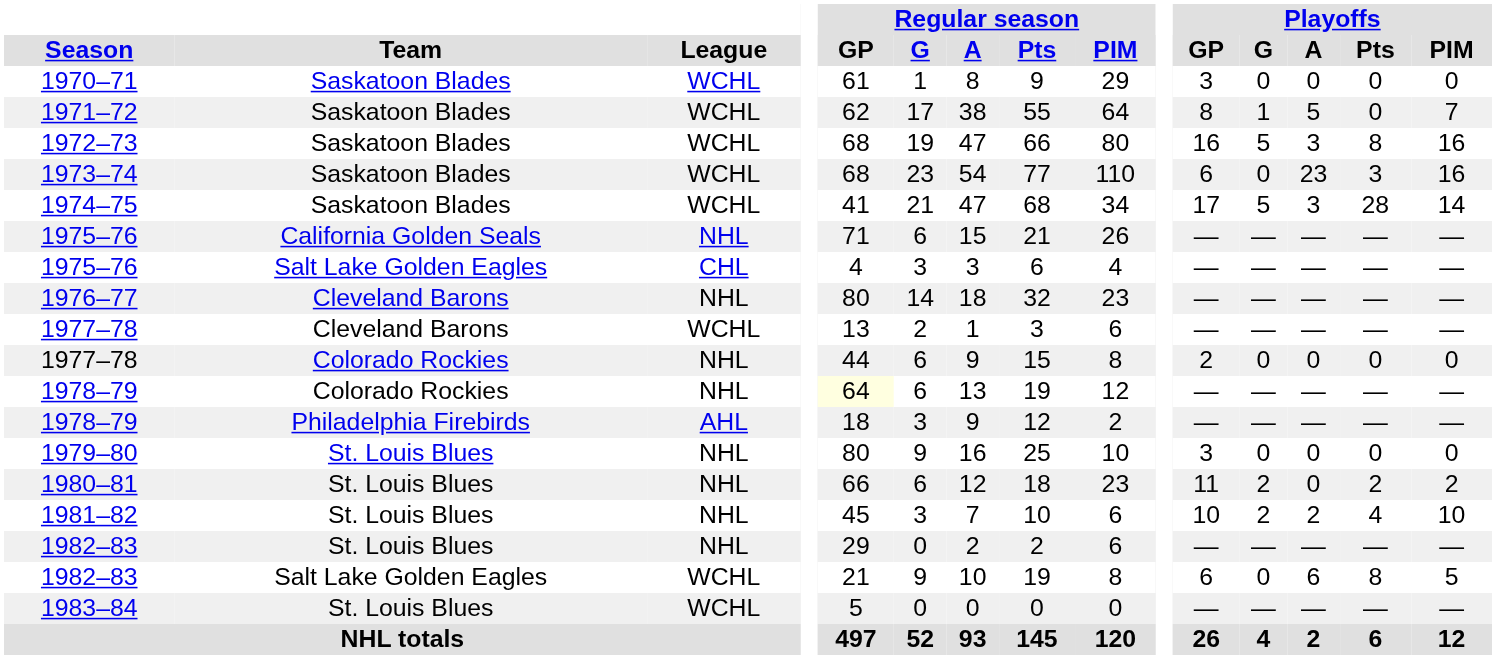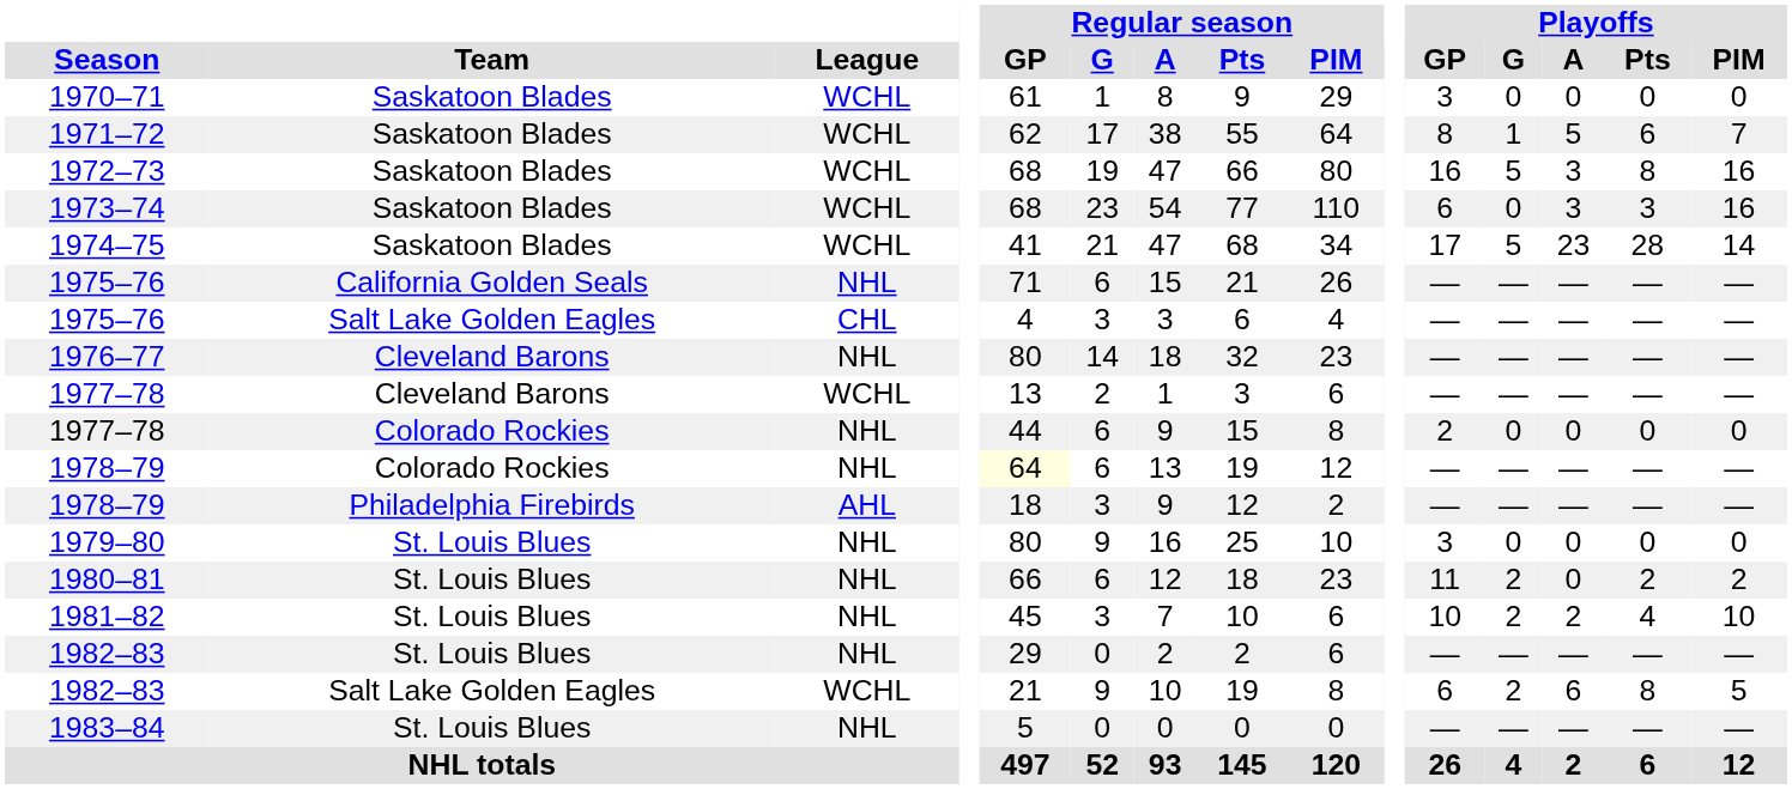 <table border="0" cellpadding="1" cellspacing="0" style="text-align:center; width:60em">
 <tr bgcolor="#e0e0e0">
 <th colspan="3" bgcolor="#ffffff"> </th>
 <th rowspan="99" bgcolor="#ffffff"> </th>
 <th colspan="5"><a href='#'>Regular season</a></th>
 <th rowspan="99" bgcolor="#ffffff"> </th>
 <th colspan="5"><a href='#'>Playoffs</a></th>
 </tr>
 <tr bgcolor="#e0e0e0">
 <th><a href='#'>Season</a></th>
 <th>Team</th>
 <th>League</th>
 <th>GP</th>
 <th><a href='#'>G</a></th>
 <th><a href='#'>A</a></th>
 <th><a href='#'>Pts</a></th>
 <th><a href='#'>PIM</a></th>
 <th>GP</th>
 <th>G</th>
 <th>A</th>
 <th>Pts</th>
 <th>PIM</th>
 </tr>
 <tr>
 <td><a href='#'>1970–71</a></td>
 <td><a href='#'>Saskatoon Blades</a></td>
 <td><a href='#'>WCHL</a></td>
 <td>61</td>
 <td>1</td>
 <td>8</td>
 <td>9</td>
 <td>29</td>
 <td>3</td>
 <td>0</td>
 <td>0</td>
 <td>0</td>
 <td>0</td>
 </tr>
 <tr style="background:#f0f0f0;">
 <td><a href='#'>1971–72</a></td>
 <td>Saskatoon Blades</td>
 <td>WCHL</td>
 <td>62</td>
 <td>17</td>
 <td>38</td>
 <td>55</td>
 <td>64</td>
 <td>8</td>
 <td>1</td>
 <td>5</td>
-<td>0</td>
+<td>6</td>
 <td>7</td>
 </tr>
 <tr>
 <td><a href='#'>1972–73</a></td>
 <td>Saskatoon Blades</td>
 <td>WCHL</td>
 <td>68</td>
 <td>19</td>
 <td>47</td>
 <td>66</td>
 <td>80</td>
 <td>16</td>
 <td>5</td>
 <td>3</td>
 <td>8</td>
 <td>16</td>
 </tr>
 <tr style="background:#f0f0f0;">
 <td><a href='#'>1973–74</a></td>
 <td>Saskatoon Blades</td>
 <td>WCHL</td>
 <td>68</td>
 <td>23</td>
 <td>54</td>
 <td>77</td>
 <td>110</td>
 <td>6</td>
 <td>0</td>
-<td>23</td>
+<td>3</td>
 <td>3</td>
 <td>16</td>
 </tr>
 <tr>
 <td><a href='#'>1974–75</a></td>
 <td>Saskatoon Blades</td>
 <td>WCHL</td>
 <td>41</td>
 <td>21</td>
 <td>47</td>
 <td>68</td>
 <td>34</td>
 <td>17</td>
 <td>5</td>
-<td>3</td>
+<td>23</td>
 <td>28</td>
 <td>14</td>
 </tr>
 <tr style="background:#f0f0f0;">
 <td><a href='#'>1975–76</a></td>
 <td><a href='#'>California Golden Seals</a></td>
 <td><a href='#'>NHL</a></td>
 <td>71</td>
 <td>6</td>
 <td>15</td>
 <td>21</td>
 <td>26</td>
 <td>—</td>
 <td>—</td>
 <td>—</td>
 <td>—</td>
 <td>—</td>
 </tr>
 <tr>
 <td><a href='#'>1975–76</a></td>
 <td><a href='#'>Salt Lake Golden Eagles</a></td>
 <td><a href='#'>CHL</a></td>
 <td>4</td>
 <td>3</td>
 <td>3</td>
 <td>6</td>
 <td>4</td>
 <td>—</td>
 <td>—</td>
 <td>—</td>
 <td>—</td>
 <td>—</td>
 </tr>
 <tr style="background:#f0f0f0;">
 <td><a href='#'>1976–77</a></td>
 <td><a href='#'>Cleveland Barons</a></td>
 <td>NHL</td>
 <td>80</td>
 <td>14</td>
 <td>18</td>
 <td>32</td>
 <td>23</td>
 <td>—</td>
 <td>—</td>
 <td>—</td>
 <td>—</td>
 <td>—</td>
 </tr>
 <tr>
 <td><a href='#'>1977–78</a></td>
 <td>Cleveland Barons</td>
 <td>WCHL</td>
 <td>13</td>
 <td>2</td>
 <td>1</td>
 <td>3</td>
 <td>6</td>
 <td>—</td>
 <td>—</td>
 <td>—</td>
 <td>—</td>
 <td>—</td>
 </tr>
 <tr style="background:#f0f0f0;">
 <td>1977–78</td>
 <td><a href='#'>Colorado Rockies</a></td>
 <td>NHL</td>
 <td>44</td>
 <td>6</td>
 <td>9</td>
 <td>15</td>
 <td>8</td>
 <td>2</td>
 <td>0</td>
 <td>0</td>
 <td>0</td>
 <td>0</td>
 </tr>
 <tr>
 <td><a href='#'>1978–79</a></td>
 <td>Colorado Rockies</td>
 <td>NHL</td>
 <td style="background: lightyellow;">64</td>
 <td>6</td>
 <td>13</td>
 <td>19</td>
 <td>12</td>
 <td>—</td>
 <td>—</td>
 <td>—</td>
 <td>—</td>
 <td>—</td>
 </tr>
 <tr style="background:#f0f0f0;">
 <td><a href='#'>1978–79</a></td>
 <td><a href='#'>Philadelphia Firebirds</a></td>
 <td><a href='#'>AHL</a></td>
 <td>18</td>
 <td>3</td>
 <td>9</td>
 <td>12</td>
 <td>2</td>
 <td>—</td>
 <td>—</td>
 <td>—</td>
 <td>—</td>
 <td>—</td>
 </tr>
 <tr>
 <td><a href='#'>1979–80</a></td>
 <td><a href='#'>St. Louis Blues</a></td>
 <td>NHL</td>
 <td>80</td>
 <td>9</td>
 <td>16</td>
 <td>25</td>
 <td>10</td>
 <td>3</td>
 <td>0</td>
 <td>0</td>
 <td>0</td>
 <td>0</td>
 </tr>
 <tr style="background:#f0f0f0;">
 <td><a href='#'>1980–81</a></td>
 <td>St. Louis Blues</td>
 <td>NHL</td>
 <td>66</td>
 <td>6</td>
 <td>12</td>
 <td>18</td>
 <td>23</td>
 <td>11</td>
 <td>2</td>
 <td>0</td>
 <td>2</td>
 <td>2</td>
 </tr>
 <tr>
 <td><a href='#'>1981–82</a></td>
 <td>St. Louis Blues</td>
 <td>NHL</td>
 <td>45</td>
 <td>3</td>
 <td>7</td>
 <td>10</td>
 <td>6</td>
 <td>10</td>
 <td>2</td>
 <td>2</td>
 <td>4</td>
 <td>10</td>
 </tr>
 <tr style="background:#f0f0f0;">
 <td><a href='#'>1982–83</a></td>
 <td>St. Louis Blues</td>
 <td>NHL</td>
 <td>29</td>
 <td>0</td>
 <td>2</td>
 <td>2</td>
 <td>6</td>
 <td>—</td>
 <td>—</td>
 <td>—</td>
 <td>—</td>
 <td>—</td>
 </tr>
 <tr>
 <td><a href='#'>1982–83</a></td>
 <td>Salt Lake Golden Eagles</td>
 <td>WCHL</td>
 <td>21</td>
 <td>9</td>
 <td>10</td>
 <td>19</td>
 <td>8</td>
 <td>6</td>
-<td>0</td>
+<td>2</td>
 <td>6</td>
 <td>8</td>
 <td>5</td>
 </tr>
 <tr style="background:#f0f0f0;">
 <td><a href='#'>1983–84</a></td>
 <td>St. Louis Blues</td>
-<td>WCHL</td>
+<td>NHL</td>
 <td>5</td>
 <td>0</td>
 <td>0</td>
 <td>0</td>
 <td>0</td>
 <td>—</td>
 <td>—</td>
 <td>—</td>
 <td>—</td>
 <td>—</td>
 </tr>
 <tr style="background:#e0e0e0;">
 <th colspan="3">NHL totals</th>
 <th>497</th>
 <th>52</th>
 <th>93</th>
 <th>145</th>
 <th>120</th>
 <th>26</th>
 <th>4</th>
 <th>2</th>
 <th>6</th>
 <th>12</th>
 </tr>
 </table>
